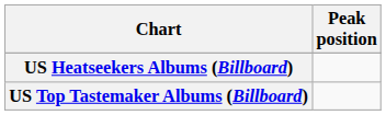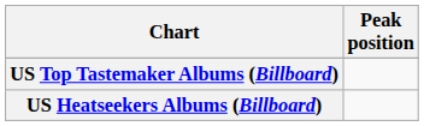 <table class="wikitable plainrowheaders">
 <tr>
 <th>Chart</th>
 <th>Peak<br>position</th>
 </tr>
 <tr>
 </tr>
 <tr>
 </tr>
 <tr>
 </tr>
 <tr>
 </tr>
 <tr>
 </tr>
 <tr>
 </tr>
 <tr>
+<th scope="row">US <a href='#'>Top Tastemaker Albums</a> (<em><a href='#'>Billboard</a></em>)</th>
+<td></td>
+</tr>
+<tr>
 <th scope="row">US <a href='#'>Heatseekers Albums</a> (<em><a href='#'>Billboard</a></em>)</th>
 <td></td>
 </tr>
-<tr>
-<th scope="row">US <a href='#'>Top Tastemaker Albums</a> (<em><a href='#'>Billboard</a></em>)</th>
-<td></td>
-</tr>
 </table>
